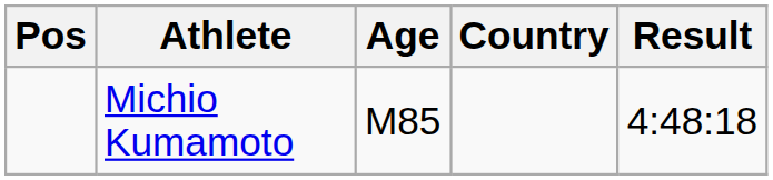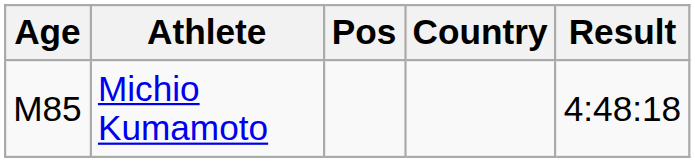 <table class="wikitable"  style="text-align:center; width:50%;">
 <tr>
+<th>Age</th>
+<th>Athlete</th>
 <th>Pos</th>
-<th>Athlete</th>
-<th>Age</th>
 <th>Country</th>
 <th>Result</th>
 </tr>
 <tr>
+<td align=left>M85</td>
+<td align=left><a href='#'>Michio Kumamoto</a></td>
 <td align=center></td>
-<td align=left><a href='#'>Michio Kumamoto</a></td>
-<td align=left>M85</td>
 <td align=left></td>
 <td>4:48:18</td>
 </tr>
 </table>
